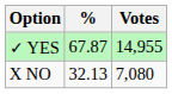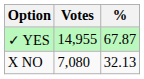 <table class="wikitable">
 <tr>
 <th>Option</th>
+<th>Votes</th>
 <th>%</th>
-<th>Votes</th>
 </tr>
 <tr>
 <td style=background:#bbf8be>✓ YES</td>
+<td style=background:#bbf8be>14,955</td>
 <td style=background:#bbf8be>67.87</td>
-<td style=background:#bbf8be>14,955</td>
 </tr>
 <tr>
 <td>X NO</td>
+<td>7,080</td>
 <td>32.13</td>
-<td>7,080</td>
 </tr>
 </table>
